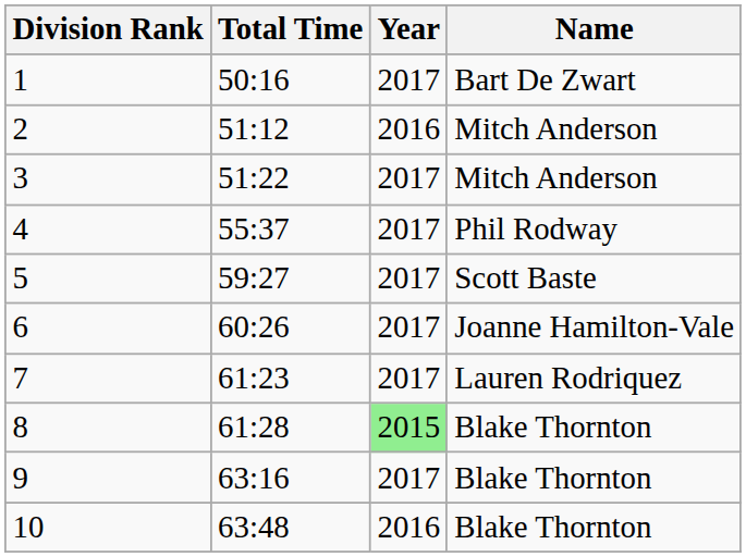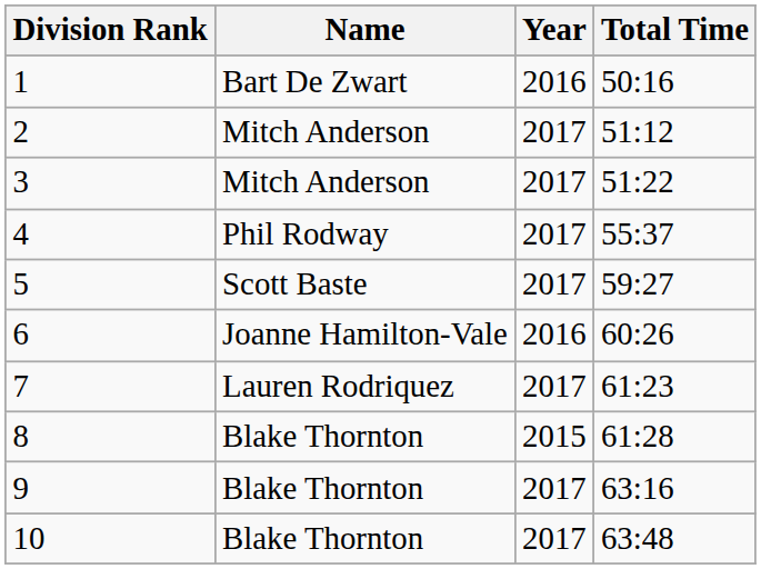 <table class="wikitable sortable">
 <tr>
 <th>Division Rank</th>
+<th>Name</th>
+<th>Year</th>
 <th>Total Time</th>
-<th>Year</th>
-<th>Name</th>
 </tr>
 <tr>
 <td>1</td>
+<td>Bart De Zwart</td>
+<td>2016</td>
 <td>50:16</td>
-<td>2017</td>
-<td>Bart De Zwart</td>
 </tr>
 <tr>
 <td>2</td>
+<td>Mitch Anderson</td>
+<td>2017</td>
 <td>51:12</td>
-<td>2016</td>
-<td>Mitch Anderson</td>
 </tr>
 <tr>
 <td>3</td>
+<td>Mitch Anderson</td>
+<td>2017</td>
 <td>51:22</td>
-<td>2017</td>
-<td>Mitch Anderson</td>
 </tr>
 <tr>
 <td>4</td>
+<td>Phil Rodway</td>
+<td>2017</td>
 <td>55:37</td>
-<td>2017</td>
-<td>Phil Rodway</td>
 </tr>
 <tr>
 <td>5</td>
+<td>Scott Baste</td>
+<td>2017</td>
 <td>59:27</td>
-<td>2017</td>
-<td>Scott Baste</td>
 </tr>
 <tr>
 <td>6</td>
+<td>Joanne Hamilton-Vale</td>
+<td>2016</td>
 <td>60:26</td>
-<td>2017</td>
-<td>Joanne Hamilton-Vale</td>
 </tr>
 <tr>
 <td>7</td>
+<td>Lauren Rodriquez</td>
+<td>2017</td>
 <td>61:23</td>
-<td>2017</td>
-<td>Lauren Rodriquez</td>
 </tr>
 <tr>
 <td>8</td>
+<td>Blake Thornton</td>
+<td>2015</td>
 <td>61:28</td>
-<td style="background: lightgreen;">2015</td>
-<td>Blake Thornton</td>
 </tr>
 <tr>
 <td>9</td>
+<td>Blake Thornton</td>
+<td>2017</td>
 <td>63:16</td>
-<td>2017</td>
-<td>Blake Thornton</td>
 </tr>
 <tr>
 <td>10</td>
+<td>Blake Thornton</td>
+<td>2017</td>
 <td>63:48</td>
-<td>2016</td>
-<td>Blake Thornton</td>
 </tr>
 </table>
